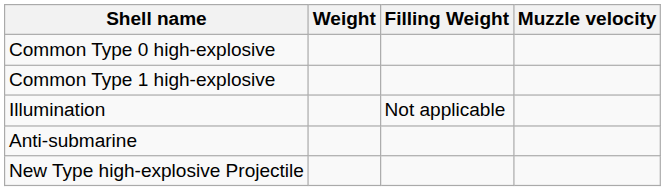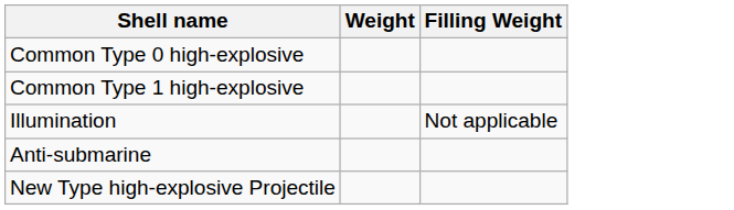 <table class="wikitable">
 <tr>
 <th>Shell name</th>
 <th>Weight</th>
 <th>Filling Weight</th>
-<th>Muzzle velocity</th>
 </tr>
 <tr>
 <td>Common Type 0 high-explosive</td>
-<td></td>
 <td></td>
 <td></td>
 </tr>
 <tr>
 <td>Common Type 1 high-explosive</td>
 <td></td>
 <td></td>
-<td></td>
 </tr>
 <tr>
 <td>Illumination</td>
 <td></td>
 <td>Not applicable</td>
-<td></td>
 </tr>
 <tr>
 <td>Anti-submarine</td>
-<td></td>
 <td></td>
 <td></td>
 </tr>
 <tr>
 <td>New Type high-explosive Projectile</td>
 <td></td>
 <td></td>
-<td></td>
 </tr>
 </table>
